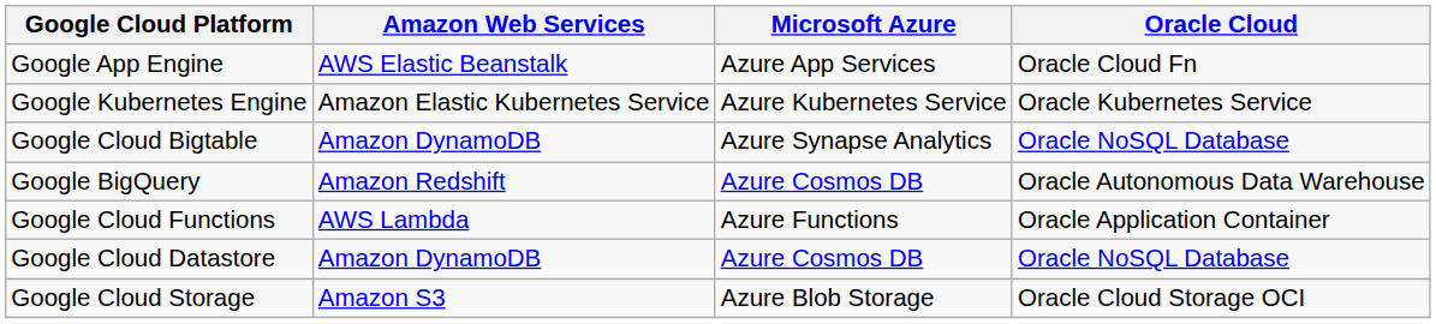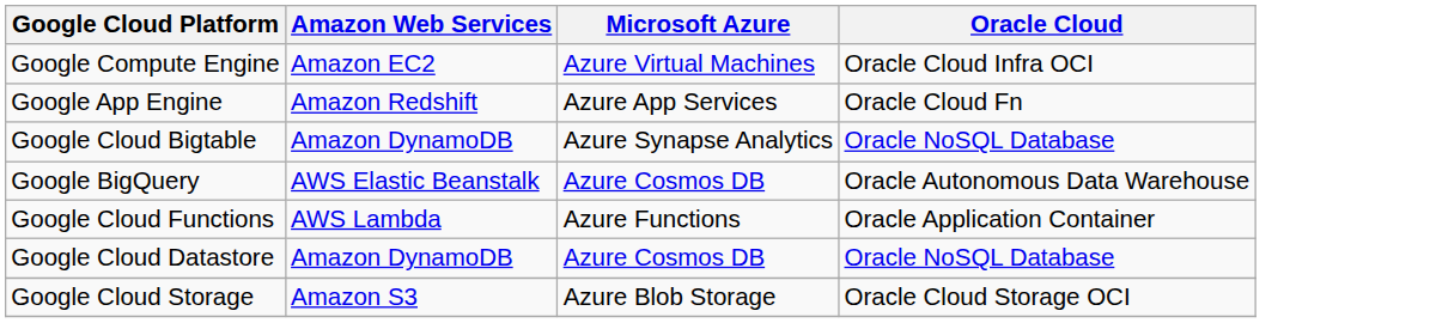 <table class="wikitable">
 <tr>
 <th>Google Cloud Platform</th>
 <th><a href='#'>Amazon Web Services</a></th>
 <th><a href='#'>Microsoft Azure</a></th>
 <th><a href='#'>Oracle Cloud</a></th>
 </tr>
 <tr>
+<td>Google Compute Engine</td>
+<td><a href='#'>Amazon EC2</a></td>
+<td><a href='#'>Azure Virtual Machines</a></td>
+<td>Oracle Cloud Infra OCI</td>
+</tr>
+<tr>
 <td>Google App Engine</td>
-<td><a href='#'>AWS Elastic Beanstalk</a></td>
+<td><a href='#'>Amazon Redshift</a></td>
 <td>Azure App Services</td>
 <td>Oracle Cloud Fn</td>
-</tr>
-<tr>
-<td>Google Kubernetes Engine</td>
-<td>Amazon Elastic Kubernetes Service</td>
-<td>Azure Kubernetes Service</td>
-<td>Oracle Kubernetes Service</td>
 </tr>
 <tr>
 <td>Google Cloud Bigtable</td>
 <td><a href='#'>Amazon DynamoDB</a></td>
 <td>Azure Synapse Analytics</td>
 <td><a href='#'>Oracle NoSQL Database</a></td>
 </tr>
 <tr>
 <td>Google BigQuery</td>
-<td><a href='#'>Amazon Redshift</a></td>
+<td><a href='#'>AWS Elastic Beanstalk</a></td>
 <td><a href='#'>Azure Cosmos DB</a></td>
 <td>Oracle Autonomous Data Warehouse</td>
 </tr>
 <tr>
 <td>Google Cloud Functions</td>
 <td><a href='#'>AWS Lambda</a></td>
 <td>Azure Functions</td>
 <td>Oracle Application Container</td>
 </tr>
 <tr>
 <td>Google Cloud Datastore</td>
 <td><a href='#'>Amazon DynamoDB</a></td>
 <td><a href='#'>Azure Cosmos DB</a></td>
 <td><a href='#'>Oracle NoSQL Database</a></td>
 </tr>
 <tr>
 </tr>
 <tr>
 <td>Google Cloud Storage</td>
 <td><a href='#'>Amazon S3</a></td>
 <td>Azure Blob Storage</td>
 <td>Oracle Cloud Storage OCI</td>
 </tr>
 <tr>
 </tr>
 </table>
